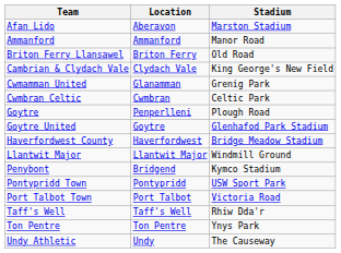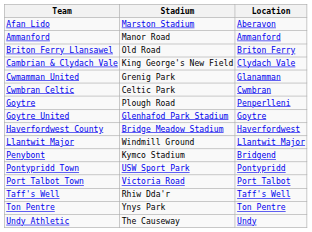 <table class="wikitable sortable">
 <tr>
 <th>Team</th>
+<th>Stadium</th>
 <th>Location</th>
-<th>Stadium</th>
 </tr>
 <tr>
 <td><a href='#'>Afan Lido</a></td>
+<td><a href='#'>Marston Stadium</a></td>
 <td><a href='#'>Aberavon</a></td>
-<td><a href='#'>Marston Stadium</a></td>
 </tr>
 <tr>
 <td><a href='#'>Ammanford</a></td>
+<td>Manor Road</td>
 <td><a href='#'>Ammanford</a></td>
-<td>Manor Road</td>
 </tr>
 <tr>
 <td><a href='#'>Briton Ferry Llansawel</a></td>
+<td>Old Road</td>
 <td><a href='#'>Briton Ferry</a></td>
-<td>Old Road</td>
 </tr>
 <tr>
 <td><a href='#'>Cambrian & Clydach Vale</a></td>
+<td>King George's New Field</td>
 <td><a href='#'>Clydach Vale</a></td>
-<td>King George's New Field</td>
 </tr>
 <tr>
 <td><a href='#'>Cwmamman United</a></td>
+<td>Grenig Park</td>
 <td><a href='#'>Glanamman</a></td>
-<td>Grenig Park</td>
 </tr>
 <tr>
 <td><a href='#'>Cwmbran Celtic</a></td>
+<td>Celtic Park</td>
 <td><a href='#'>Cwmbran</a></td>
-<td>Celtic Park</td>
 </tr>
 <tr>
 <td><a href='#'>Goytre</a></td>
+<td>Plough Road</td>
 <td><a href='#'>Penperlleni</a></td>
-<td>Plough Road</td>
 </tr>
 <tr>
 <td><a href='#'>Goytre United</a></td>
+<td><a href='#'>Glenhafod Park Stadium</a></td>
 <td><a href='#'>Goytre</a></td>
-<td><a href='#'>Glenhafod Park Stadium</a></td>
 </tr>
 <tr>
 <td><a href='#'>Haverfordwest County</a></td>
+<td><a href='#'>Bridge Meadow Stadium</a></td>
 <td><a href='#'>Haverfordwest</a></td>
-<td><a href='#'>Bridge Meadow Stadium</a></td>
 </tr>
 <tr>
 <td><a href='#'>Llantwit Major</a></td>
+<td>Windmill Ground</td>
 <td><a href='#'>Llantwit Major</a></td>
-<td>Windmill Ground</td>
 </tr>
 <tr>
 <td><a href='#'>Penybont</a></td>
+<td>Kymco Stadium</td>
 <td><a href='#'>Bridgend</a></td>
-<td>Kymco Stadium</td>
 </tr>
 <tr>
 <td><a href='#'>Pontypridd Town</a></td>
+<td><a href='#'>USW Sport Park</a></td>
 <td><a href='#'>Pontypridd</a></td>
-<td><a href='#'>USW Sport Park</a></td>
 </tr>
 <tr>
 <td><a href='#'>Port Talbot Town</a></td>
+<td><a href='#'>Victoria Road</a></td>
 <td><a href='#'>Port Talbot</a></td>
-<td><a href='#'>Victoria Road</a></td>
 </tr>
 <tr>
 <td><a href='#'>Taff's Well</a></td>
+<td>Rhiw Dda'r</td>
 <td><a href='#'>Taff's Well</a></td>
-<td>Rhiw Dda'r</td>
 </tr>
 <tr>
 <td><a href='#'>Ton Pentre</a></td>
+<td>Ynys Park</td>
 <td><a href='#'>Ton Pentre</a></td>
-<td>Ynys Park</td>
 </tr>
 <tr>
 <td><a href='#'>Undy Athletic</a></td>
+<td>The Causeway</td>
 <td><a href='#'>Undy</a></td>
-<td>The Causeway</td>
 </tr>
 </table>
